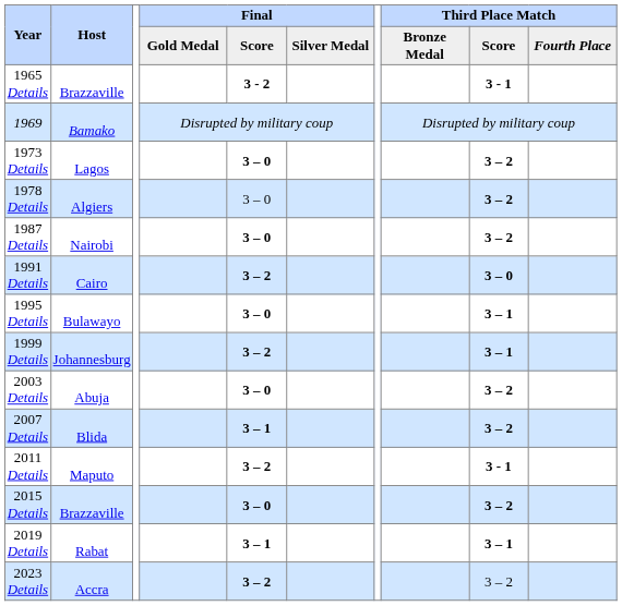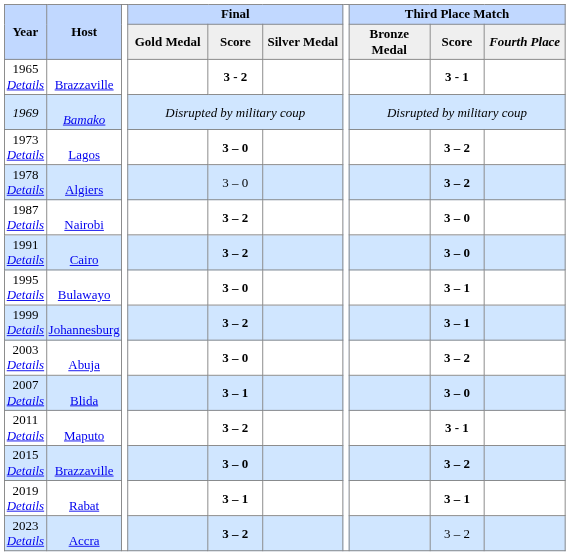 <table border=1 style="border-collapse:collapse; font-size:90%; width:100%; text-align:center" cellpadding=2 cellspacing=0>
 <tr bgcolor=#C1D8FF>
 <th rowspan=2 width=5%>Year</th>
 <th rowspan=2 width=10%>Host</th>
 <th width=1% rowspan=16 bgcolor=ffffff></th>
 <th colspan=3>Final</th>
 <th width=1% rowspan=16 bgcolor=ffffff></th>
 <th colspan=3>Third Place Match</th>
 </tr>
 <tr bgcolor=#EFEFEF>
 <th width=15%>Gold Medal</th>
 <th width=10%>Score</th>
 <th width=15%>Silver Medal</th>
 <th width=15%>Bronze Medal</th>
 <th width=10%>Score</th>
 <th width=15%><em>Fourth Place</em></th>
 </tr>
 <tr>
 <td>1965<br><em><a href='#'>Details</a></em></td>
 <td><br> <a href='#'>Brazzaville</a></td>
 <td><strong></strong></td>
 <td><strong> 3 - 2 </strong></td>
 <td></td>
 <td></td>
 <td><strong> 3 - 1 </strong></td>
 <td></td>
 </tr>
 <tr style="background: #D0E6FF;">
 <td><em>1969</em></td>
 <td><br> <em><a href='#'>Bamako</a></em></td>
 <td colspan=3><em>Disrupted by military coup</em></td>
 <td colspan=3><em>Disrupted by military coup</em></td>
 </tr>
 <tr>
 <td>1973<br><em><a href='#'>Details</a></em></td>
 <td><br> <a href='#'>Lagos</a></td>
 <td><strong></strong></td>
 <td><strong>3 – 0</strong></td>
 <td></td>
 <td></td>
 <td><strong>3 – 2</strong></td>
 <td></td>
 </tr>
 <tr style="background: #D0E6FF;">
 <td>1978<br><em><a href='#'>Details</a></em></td>
 <td><br> <a href='#'>Algiers</a></td>
 <td><strong></strong></td>
 <td></strong>3 – 0<strong></td>
 <td></td>
 <td></td>
 <td><strong>3 – 2</strong></td>
 <td></td>
 </tr>
 <tr>
 <td>1987<br><em><a href='#'>Details</a></em></td>
 <td><br> <a href='#'>Nairobi</a></td>
 <td><strong></strong></td>
-<td><strong>3 – 0</strong></td>
+<td><strong>3 – 2</strong></td>
 <td></td>
 <td></td>
-<td><strong>3 – 2</strong></td>
+<td><strong>3 – 0</strong></td>
 <td></td>
 </tr>
 <tr style="background: #D0E6FF;">
 <td>1991<br><em><a href='#'>Details</a></em></td>
 <td><br> <a href='#'>Cairo</a></td>
 <td><strong></strong></td>
 <td><strong>3 – 2</strong></td>
 <td></td>
 <td></td>
 <td><strong>3 – 0</strong></td>
 <td></td>
 </tr>
 <tr>
 <td>1995<br><em><a href='#'>Details</a></em></td>
 <td><br> <a href='#'>Bulawayo</a></td>
 <td><strong></strong></td>
 <td><strong>3 – 0</strong></td>
 <td></td>
 <td></td>
 <td><strong>3 – 1</strong></td>
 <td></td>
 </tr>
 <tr style="background: #D0E6FF;">
 <td>1999<br><em><a href='#'>Details</a></em></td>
 <td><br> <a href='#'>Johannesburg</a></td>
 <td><strong></strong></td>
 <td><strong>3 – 2</strong></td>
 <td></td>
 <td></td>
 <td><strong>3 – 1</strong></td>
 <td></td>
 </tr>
 <tr>
 <td>2003<br><em><a href='#'>Details</a></em></td>
 <td><br> <a href='#'>Abuja</a></td>
 <td><strong></strong></td>
 <td><strong>3 – 0</strong></td>
 <td></td>
 <td></td>
 <td><strong>3 – 2</strong></td>
 <td></td>
 </tr>
 <tr style="background: #D0E6FF;">
 <td>2007<br><em><a href='#'>Details</a></em></td>
 <td><br> <a href='#'>Blida</a></td>
 <td><strong></strong></td>
 <td><strong>3 – 1</strong></td>
 <td></td>
 <td></td>
-<td><strong>3 – 2</strong></td>
+<td><strong>3 – 0</strong></td>
 <td></td>
 </tr>
 <tr>
 <td>2011<br><em><a href='#'>Details</a></em></td>
 <td><br> <a href='#'>Maputo</a></td>
 <td><strong></strong></td>
 <td><strong>3 – 2</strong></td>
 <td></td>
 <td></td>
 <td><strong> 3 - 1 </strong></td>
 <td></td>
 </tr>
 <tr style="background: #D0E6FF;">
 <td>2015<br><em><a href='#'>Details</a></em></td>
 <td><br> <a href='#'>Brazzaville</a></td>
 <td><strong></strong></td>
 <td><strong>3 – 0</strong></td>
 <td></td>
 <td></td>
 <td><strong>3 – 2</strong></td>
 <td></td>
 </tr>
 <tr>
 <td>2019<br><em><a href='#'>Details</a></em></td>
 <td><br> <a href='#'>Rabat</a></td>
 <td><strong></strong></td>
 <td><strong>3 – 1</strong></td>
 <td></td>
 <td></td>
 <td><strong>3 – 1</strong></td>
 <td></td>
 </tr>
 <tr style="background: #D0E6FF;">
 <td>2023<br><em><a href='#'>Details</a></em></td>
 <td><br> <a href='#'>Accra</a></td>
 <td><strong><em></td>
 <td><strong>3 – 2</strong></td>
 <td></td>
 <td></td>
 <td></strong>3 – 2<strong></td>
 <td></td>
 </tr>
 </table>
